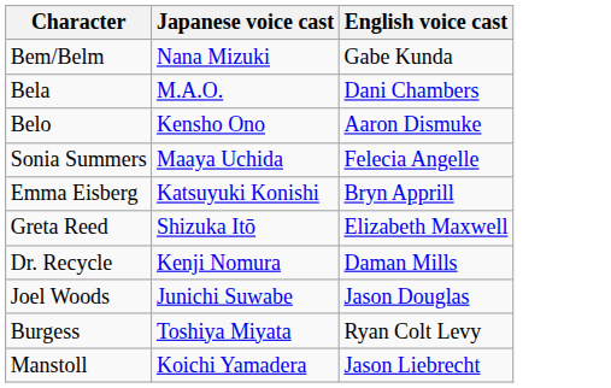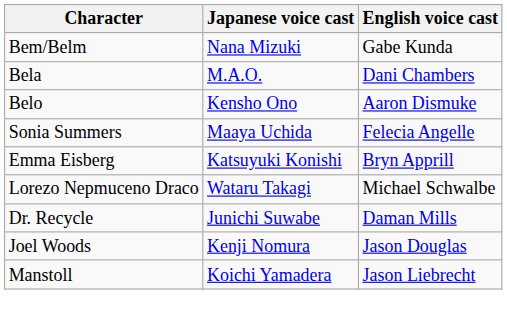 <table class="wikitable">
 <tr>
 <th>Character</th>
 <th>Japanese voice cast</th>
 <th>English voice cast</th>
 </tr>
 <tr>
 <td>Bem/Belm</td>
 <td><a href='#'>Nana Mizuki</a></td>
 <td>Gabe Kunda</td>
 </tr>
 <tr>
 <td>Bela</td>
 <td><a href='#'>M.A.O.</a></td>
 <td><a href='#'>Dani Chambers</a></td>
 </tr>
 <tr>
 <td>Belo</td>
 <td><a href='#'>Kensho Ono</a></td>
 <td><a href='#'>Aaron Dismuke</a></td>
 </tr>
 <tr>
 <td>Sonia Summers</td>
 <td><a href='#'>Maaya Uchida</a></td>
 <td><a href='#'>Felecia Angelle</a></td>
 </tr>
 <tr>
 <td>Emma Eisberg</td>
 <td><a href='#'>Katsuyuki Konishi</a></td>
 <td><a href='#'>Bryn Apprill</a></td>
 </tr>
 <tr>
-<td>Greta Reed</td>
-<td><a href='#'>Shizuka Itō</a></td>
-<td><a href='#'>Elizabeth Maxwell</a></td>
+<td>Lorezo Nepmuceno Draco</td>
+<td><a href='#'>Wataru Takagi</a></td>
+<td>Michael Schwalbe</td>
 </tr>
 <tr>
 <td>Dr. Recycle</td>
-<td><a href='#'>Kenji Nomura</a></td>
+<td><a href='#'>Junichi Suwabe</a></td>
 <td><a href='#'>Daman Mills</a></td>
 </tr>
 <tr>
 <td>Joel Woods</td>
-<td><a href='#'>Junichi Suwabe</a></td>
+<td><a href='#'>Kenji Nomura</a></td>
 <td><a href='#'>Jason Douglas</a></td>
-</tr>
-<tr>
-<td>Burgess</td>
-<td><a href='#'>Toshiya Miyata</a></td>
-<td>Ryan Colt Levy</td>
 </tr>
 <tr>
 <td>Manstoll</td>
 <td><a href='#'>Koichi Yamadera</a></td>
 <td><a href='#'>Jason Liebrecht</a></td>
 </tr>
 </table>
